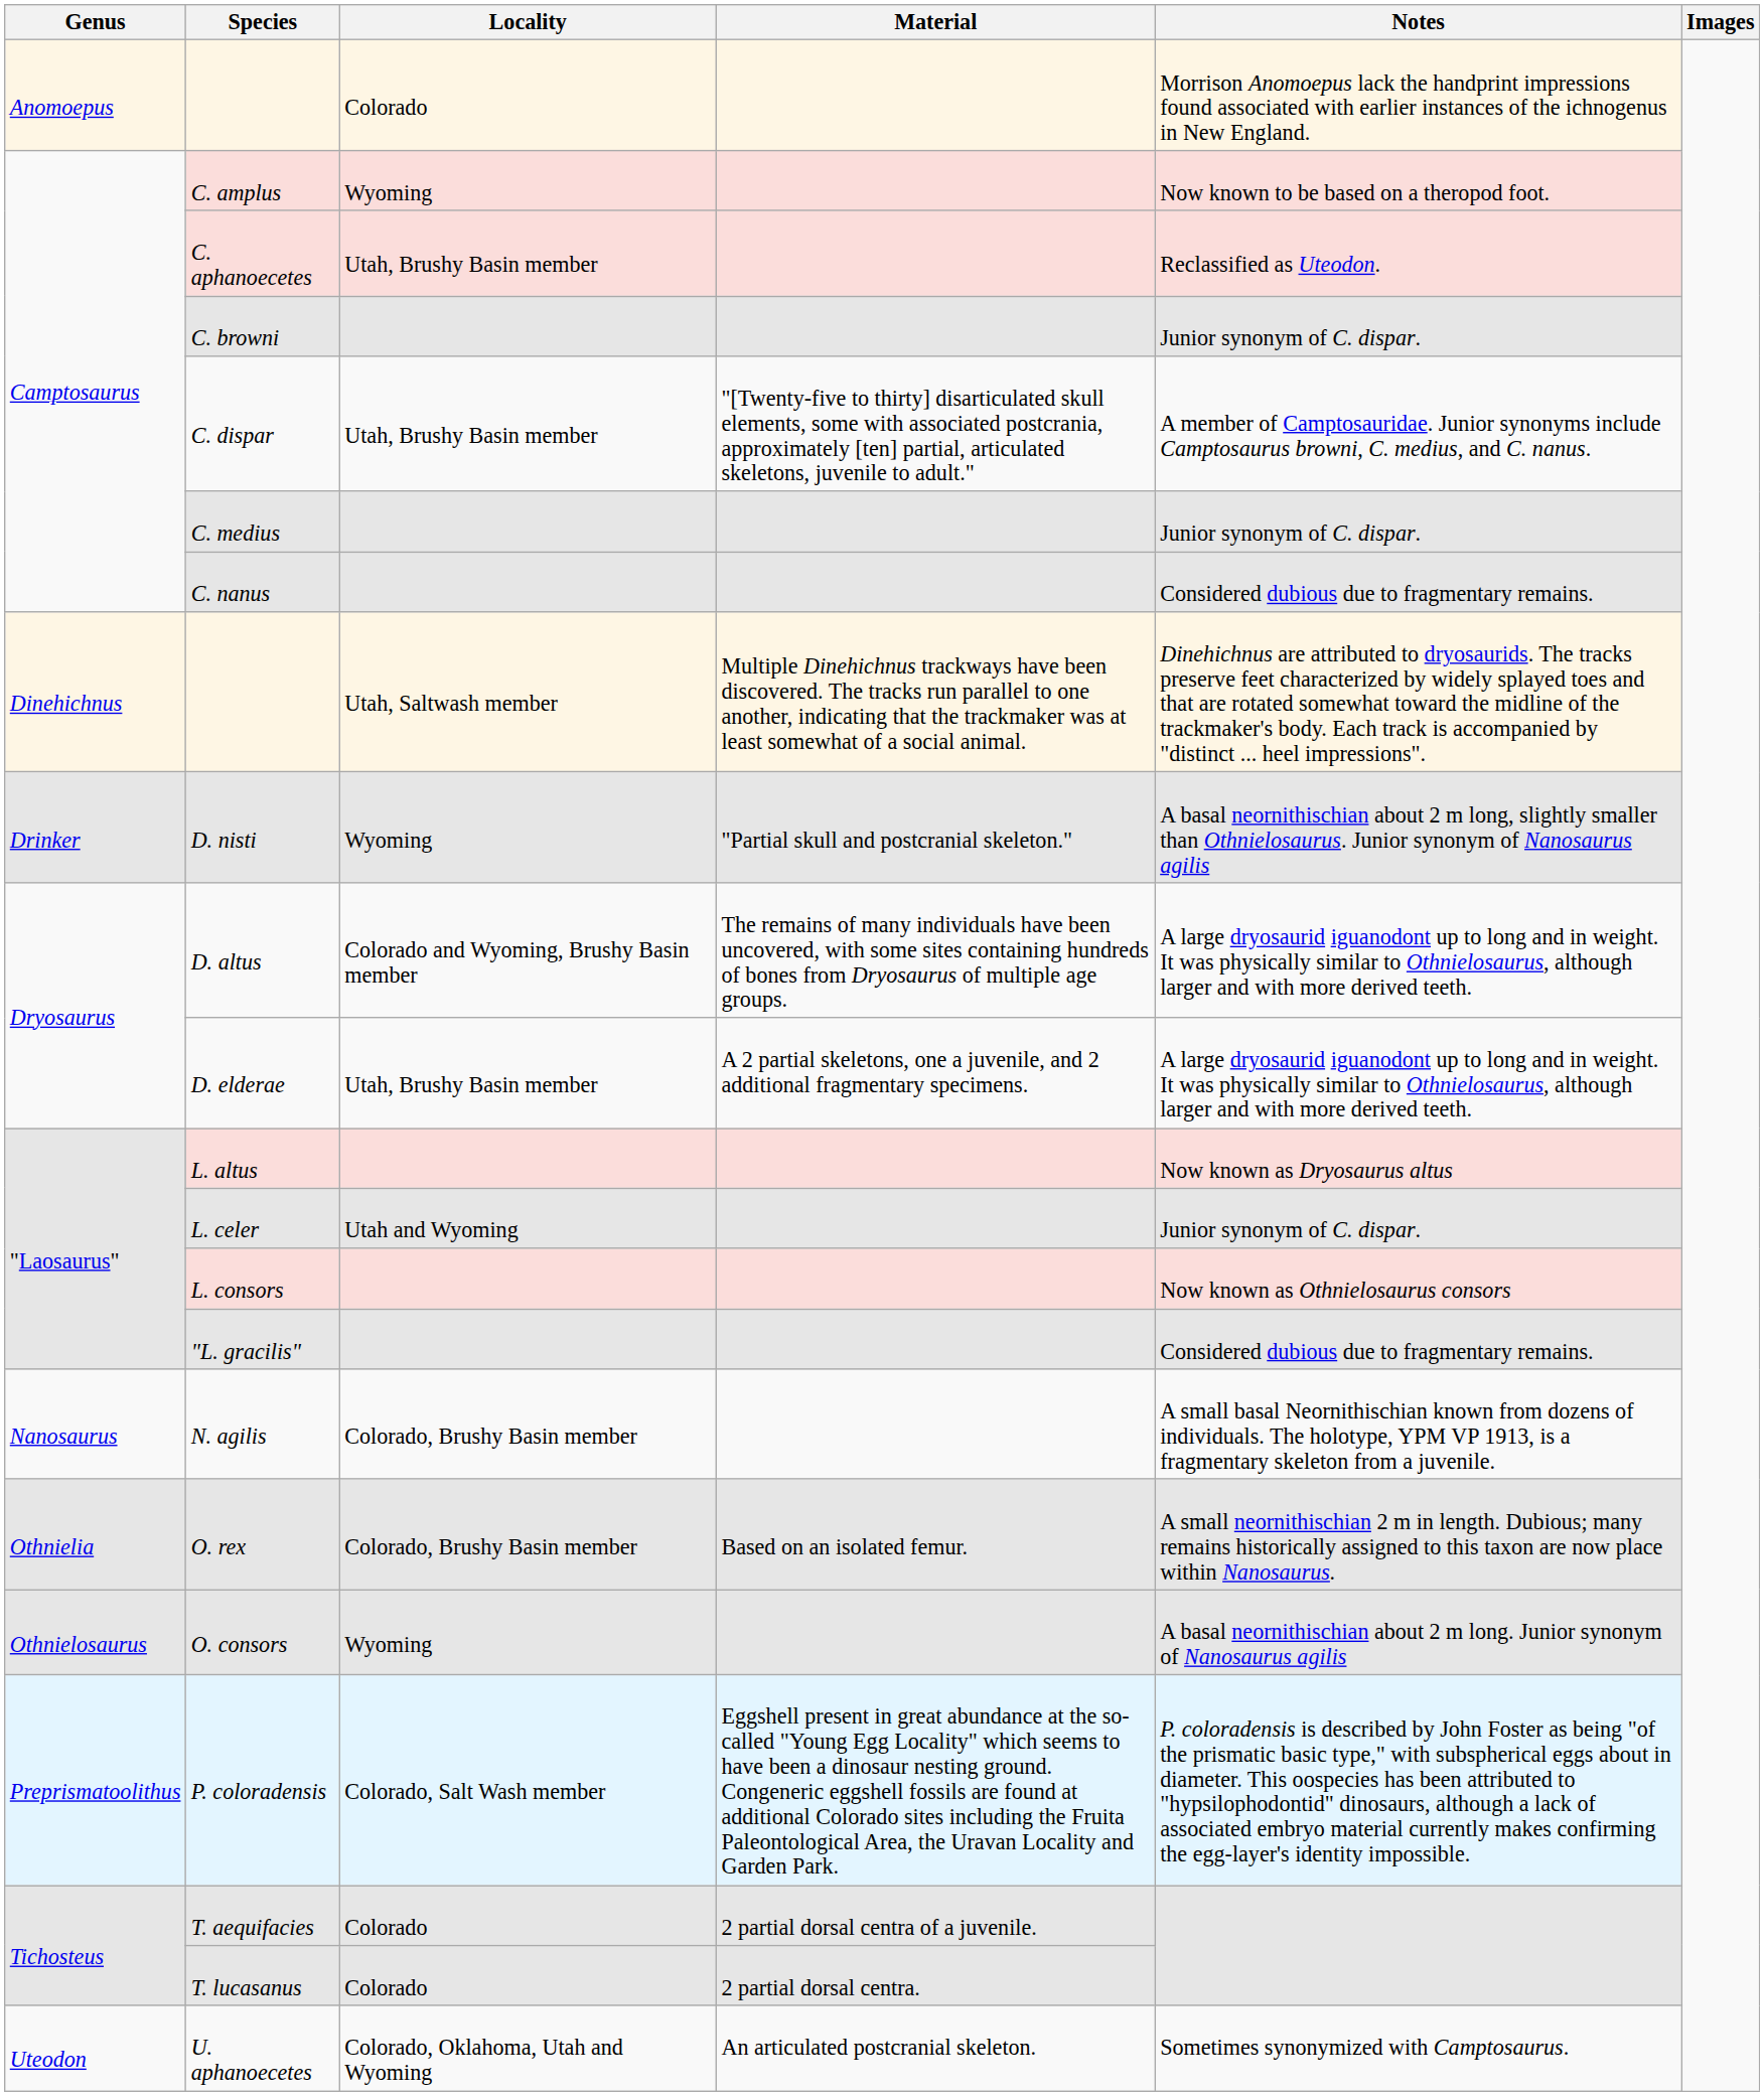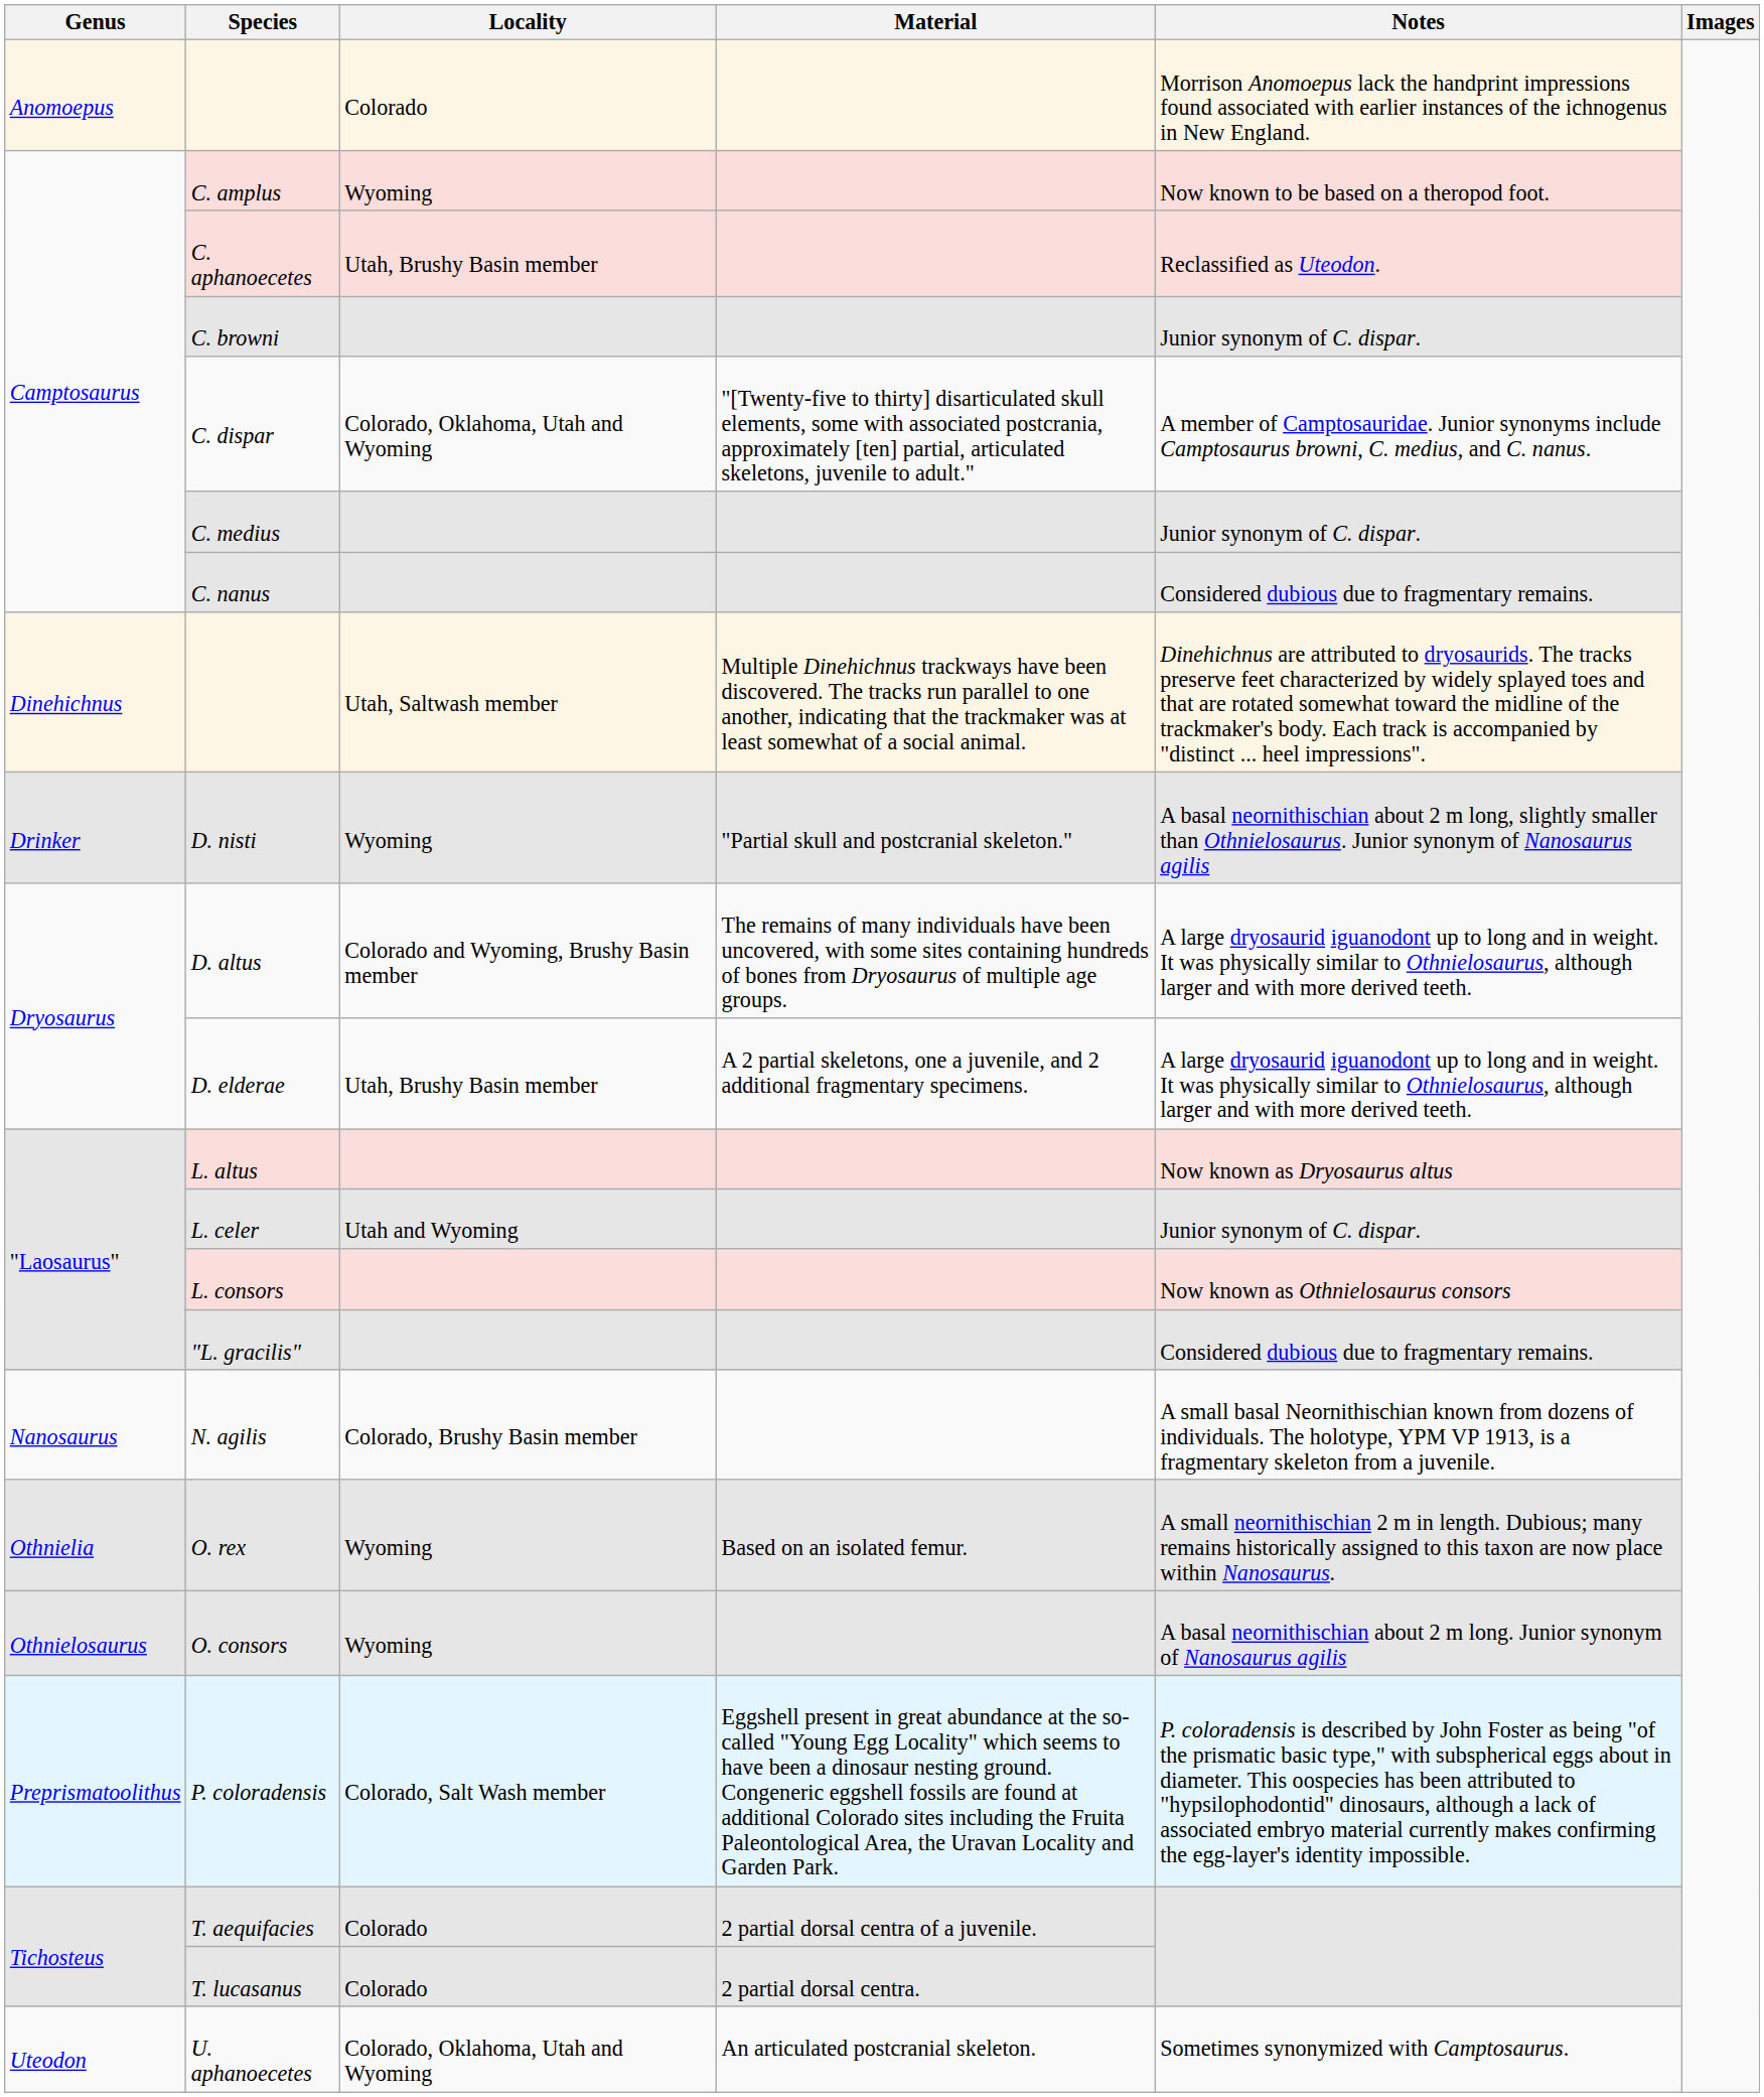 <table class="wikitable" align="center" width="100%">
 <tr>
 <th>Genus</th>
 <th>Species</th>
 <th>Locality</th>
 <th width="25%">Material</th>
 <th width="30%">Notes</th>
 <th>Images</th>
 </tr>
 <tr>
 <td style="background:#FEF6E4;"><br><em><a href='#'>Anomoepus</a></em></td>
 <td style="background:#FEF6E4;"></td>
 <td style="background:#FEF6E4;"><br>Colorado</td>
 <td style="background:#FEF6E4;"></td>
 <td style="background:#FEF6E4;"><br>Morrison <em>Anomoepus</em> lack the handprint impressions found associated with earlier instances of the ichnogenus in New England.</td>
 <td rowspan="34"><br></td>
 </tr>
 <tr>
 <td rowspan=6><br><em><a href='#'>Camptosaurus</a></em></td>
 <td style="background:#fbdddb;"><br><em>C. amplus</em></td>
 <td style="background:#fbdddb;"><br>Wyoming </td>
 <td style="background:#fbdddb;"></td>
 <td style="background:#fbdddb;"><br>Now known to be based on a theropod foot.</td>
 </tr>
 <tr>
 <td style="background:#fbdddb;"><br><em>C. aphanoecetes</em></td>
 <td style="background:#fbdddb;"><br>Utah, Brushy Basin member</td>
 <td style="background:#fbdddb;"></td>
 <td style="background:#fbdddb;"><br>Reclassified as <em><a href='#'>Uteodon</a></em>.</td>
 </tr>
 <tr>
 <td style="background:#E6E6E6;"><br><em>C. browni</em></td>
 <td style="background:#E6E6E6;"></td>
 <td style="background:#E6E6E6;"></td>
 <td style="background:#E6E6E6;"><br>Junior synonym of <em>C. dispar</em>.</td>
 </tr>
 <tr>
 <td><br><em>C. dispar</em></td>
-<td><br>Utah, Brushy Basin member</td>
+<td><br>Colorado, Oklahoma, Utah and Wyoming</td>
 <td><br>"[Twenty-five to thirty] disarticulated skull elements, some with associated postcrania, approximately [ten] partial, articulated skeletons, juvenile to adult."</td>
 <td><br>A member of <a href='#'>Camptosauridae</a>. Junior synonyms include <em>Camptosaurus browni</em>, <em>C. medius</em>, and <em>C. nanus</em>.</td>
 </tr>
 <tr>
 <td style="background:#E6E6E6;"><br><em>C. medius</em></td>
 <td style="background:#E6E6E6;"></td>
 <td style="background:#E6E6E6;"></td>
 <td style="background:#E6E6E6;"><br>Junior synonym of <em>C. dispar</em>.</td>
 </tr>
 <tr>
 <td style="background:#E6E6E6;"><br><em>C. nanus</em></td>
 <td style="background:#E6E6E6;"></td>
 <td style="background:#E6E6E6;"></td>
 <td style="background:#E6E6E6;"><br>Considered <a href='#'>dubious</a> due to fragmentary remains.</td>
 </tr>
 <tr>
 <td style="background:#FEF6E4;"><br><em><a href='#'>Dinehichnus</a></em></td>
 <td style="background:#FEF6E4;"></td>
 <td style="background:#FEF6E4;"><br>Utah, Saltwash member</td>
 <td style="background:#FEF6E4;"><br>Multiple <em>Dinehichnus</em> trackways have been discovered. The tracks run parallel to one another, indicating that the trackmaker was at least somewhat of a social animal.</td>
 <td style="background:#FEF6E4;"><br><em>Dinehichnus</em> are attributed to <a href='#'>dryosaurids</a>. The tracks preserve feet characterized by widely splayed toes and that are rotated somewhat toward the midline of the trackmaker's body. Each track is accompanied by "distinct ... heel impressions".</td>
 </tr>
 <tr>
 <td style="background:#E6E6E6;"><br><em><a href='#'>Drinker</a></em></td>
 <td style="background:#E6E6E6;"><br><em>D. nisti</em></td>
 <td style="background:#E6E6E6;"><br>Wyoming</td>
 <td style="background:#E6E6E6;"><br>"Partial skull and postcranial skeleton."</td>
 <td style="background:#E6E6E6;"><br>A basal <a href='#'>neornithischian</a> about 2 m long, slightly smaller than <em><a href='#'>Othnielosaurus</a></em>. Junior synonym of <em><a href='#'>Nanosaurus agilis</a></em></td>
 </tr>
 <tr>
 <td rowspan=2><br><em><a href='#'>Dryosaurus</a></em></td>
 <td><br><em>D. altus</em></td>
 <td><br>Colorado and Wyoming, Brushy Basin member</td>
 <td><br>The remains of many individuals have been uncovered, with some sites containing hundreds of bones from <em>Dryosaurus</em> of multiple age groups.</td>
 <td><br>A large <a href='#'>dryosaurid</a> <a href='#'>iguanodont</a> up to  long and  in weight. It was physically similar to <em><a href='#'>Othnielosaurus</a></em>, although larger and with more derived teeth.</td>
 </tr>
 <tr>
 <td><br><em>D. elderae</em></td>
 <td><br>Utah, Brushy Basin member</td>
 <td>A 2 partial skeletons, one a juvenile, and 2 additional fragmentary specimens.</td>
 <td><br>A large <a href='#'>dryosaurid</a> <a href='#'>iguanodont</a> up to  long and  in weight. It was physically similar to <em><a href='#'>Othnielosaurus</a></em>, although larger and with more derived teeth.</td>
 </tr>
 <tr>
 <td rowspan=4 style="background:#E6E6E6;"><br>"<a href='#'>Laosaurus</a>"</td>
 <td style="background:#fbdddb;"><br><em>L. altus</em></td>
 <td style="background:#fbdddb;"></td>
 <td style="background:#fbdddb;"></td>
 <td style="background:#fbdddb;"><br>Now known as <em>Dryosaurus altus</em></td>
 </tr>
 <tr>
 <td style="background:#E6E6E6;"><br><em>L. celer</em></td>
 <td style="background:#E6E6E6;"><br>Utah and Wyoming</td>
 <td style="background:#E6E6E6;"></td>
 <td style="background:#E6E6E6;"><br>Junior synonym of <em>C. dispar</em>.</td>
 </tr>
 <tr>
 <td style="background:#fbdddb;"><br><em>L. consors</em></td>
 <td style="background:#fbdddb;"></td>
 <td style="background:#fbdddb;"></td>
 <td style="background:#fbdddb;"><br>Now known as <em>Othnielosaurus consors</em></td>
 </tr>
 <tr>
 <td style="background:#E6E6E6;"><br><em>"L. gracilis"</em></td>
 <td style="background:#E6E6E6;"></td>
 <td style="background:#E6E6E6;"></td>
 <td style="background:#E6E6E6;"><br>Considered <a href='#'>dubious</a> due to fragmentary remains.</td>
 </tr>
 <tr>
 <td><br><em><a href='#'>Nanosaurus</a></em></td>
 <td><br><em>N. agilis</em></td>
 <td><br>Colorado, Brushy Basin member</td>
 <td></td>
 <td><br>A small basal Neornithischian known from dozens of individuals. The holotype, YPM VP 1913, is a fragmentary skeleton from a juvenile.</td>
 </tr>
 <tr>
 <td style="background:#E6E6E6;"><br><em><a href='#'>Othnielia</a></em></td>
 <td style="background:#E6E6E6;"><br><em>O. rex</em></td>
-<td style="background:#E6E6E6;"><br>Colorado, Brushy Basin member</td>
+<td style="background:#E6E6E6;"><br>Wyoming</td>
 <td style="background:#E6E6E6;"><br>Based on an isolated femur.</td>
 <td style="background:#E6E6E6;"><br>A small <a href='#'>neornithischian</a> 2 m in length. Dubious; many remains historically assigned to this taxon are now place within <em><a href='#'>Nanosaurus</a>.</em></td>
 </tr>
 <tr>
 <td style="background:#E6E6E6;"><br><em><a href='#'>Othnielosaurus</a></em></td>
 <td style="background:#E6E6E6;"><br><em>O. consors</em></td>
 <td style="background:#E6E6E6;"><br>Wyoming</td>
 <td style="background:#E6E6E6;"></td>
 <td style="background:#E6E6E6;"><br>A basal <a href='#'>neornithischian</a> about 2 m long. Junior synonym of <em><a href='#'>Nanosaurus agilis</a></em></td>
 </tr>
 <tr>
 <td style="background:#E3F5FF;"><br><em><a href='#'>Preprismatoolithus</a></em></td>
 <td style="background:#E3F5FF;"><br><em>P. coloradensis</em></td>
 <td style="background:#E3F5FF;"><br>Colorado, Salt Wash member</td>
 <td style="background:#E3F5FF;"><br>Eggshell present in great abundance at the so-called "Young Egg Locality" which seems to have been a dinosaur nesting ground. Congeneric eggshell fossils are found at additional Colorado sites including the Fruita Paleontological Area, the Uravan Locality and Garden Park.</td>
 <td style="background:#E3F5FF;"><br><em>P. coloradensis</em> is described by John Foster as being "of the prismatic basic type," with subspherical eggs about  in diameter. This oospecies has been attributed to "hypsilophodontid" dinosaurs, although a lack of associated embryo material currently makes confirming the egg-layer's identity impossible.</td>
 </tr>
 <tr>
 <td style="background:#E6E6E6;" rowspan=2><br><em><a href='#'>Tichosteus</a></em></td>
 <td style="background:#E6E6E6;"><br><em>T. aequifacies</em></td>
 <td style="background:#E6E6E6;"><br>Colorado</td>
 <td style="background:#E6E6E6;"><br>2 partial dorsal centra of a juvenile.</td>
 <td style="background:#E6E6E6;" rowspan=2></td>
 </tr>
 <tr>
 <td style="background:#E6E6E6;"><br><em>T. lucasanus</em></td>
 <td style="background:#E6E6E6;"><br>Colorado</td>
 <td style="background:#E6E6E6;"><br>2 partial dorsal centra.</td>
 </tr>
 <tr>
 <td><br><em><a href='#'>Uteodon</a></em></td>
 <td><br><em>U. aphanoecetes</em></td>
 <td><br>Colorado, Oklahoma, Utah and Wyoming</td>
 <td>An articulated postcranial skeleton.</td>
 <td>Sometimes synonymized with <em>Camptosaurus</em>.</td>
 </tr>
 <tr>
 </tr>
 </table>
